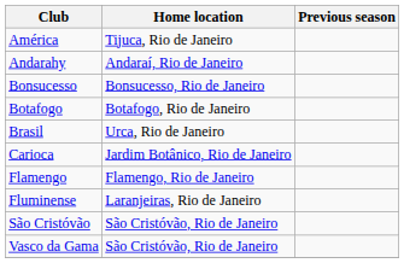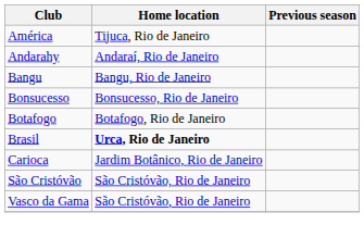 <table class="wikitable sortable">
 <tr>
 <th>Club</th>
 <th>Home location</th>
 <th>Previous season</th>
 </tr>
 <tr>
 <td><a href='#'>América</a></td>
 <td><a href='#'>Tijuca</a>, Rio de Janeiro</td>
 <td></td>
 </tr>
 <tr>
 <td><a href='#'>Andarahy</a></td>
 <td><a href='#'>Andaraí, Rio de Janeiro</a></td>
 <td></td>
 </tr>
 <tr>
+<td><a href='#'>Bangu</a></td>
+<td><a href='#'>Bangu, Rio de Janeiro</a></td>
+<td></td>
+</tr>
+<tr>
 <td><a href='#'>Bonsucesso</a></td>
 <td><a href='#'>Bonsucesso, Rio de Janeiro</a></td>
 <td></td>
 </tr>
 <tr>
 <td><a href='#'>Botafogo</a></td>
 <td><a href='#'>Botafogo</a>, Rio de Janeiro</td>
 <td></td>
 </tr>
 <tr>
 <td><a href='#'>Brasil</a></td>
-<td><a href='#'>Urca</a>, Rio de Janeiro</td>
+<td><strong><a href='#'>Urca</a>, Rio de Janeiro</strong></td>
 <td></td>
 </tr>
 <tr>
 <td><a href='#'>Carioca</a></td>
 <td><a href='#'>Jardim Botânico, Rio de Janeiro</a></td>
-<td></td>
-</tr>
-<tr>
-<td><a href='#'>Flamengo</a></td>
-<td><a href='#'>Flamengo, Rio de Janeiro</a></td>
-<td></td>
-</tr>
-<tr>
-<td><a href='#'>Fluminense</a></td>
-<td><a href='#'>Laranjeiras</a>, Rio de Janeiro</td>
 <td></td>
 </tr>
 <tr>
 <td><a href='#'>São Cristóvão</a></td>
 <td><a href='#'>São Cristóvão, Rio de Janeiro</a></td>
 <td></td>
 </tr>
 <tr>
 <td><a href='#'>Vasco da Gama</a></td>
 <td><a href='#'>São Cristóvão, Rio de Janeiro</a></td>
 <td></td>
 </tr>
 <tr>
 </tr>
 </table>
